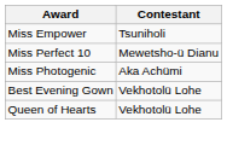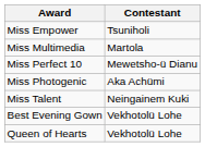 <table class="wikitable">
 <tr>
 <th>Award</th>
 <th>Contestant</th>
 </tr>
 <tr>
 <td>Miss Empower</td>
 <td>Tsuniholi</td>
 </tr>
 <tr>
+<td>Miss Multimedia</td>
+<td>Martola</td>
+</tr>
+<tr>
 <td>Miss Perfect 10</td>
 <td>Mewetsho-ü Dianu</td>
 </tr>
 <tr>
 <td>Miss Photogenic</td>
 <td>Aka Achümi</td>
+</tr>
+<tr>
+<td>Miss Talent</td>
+<td>Neingainem Kuki</td>
 </tr>
 <tr>
 <td>Best Evening Gown</td>
 <td>Vekhotolü Lohe</td>
 </tr>
 <tr>
 <td>Queen of Hearts</td>
 <td>Vekhotolü Lohe</td>
 </tr>
 </table>
